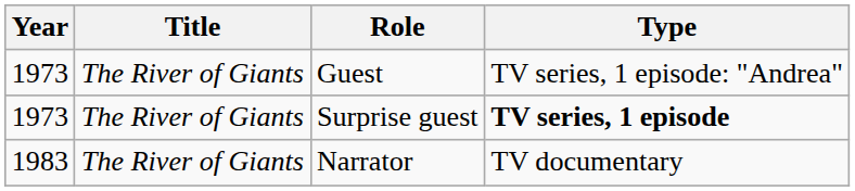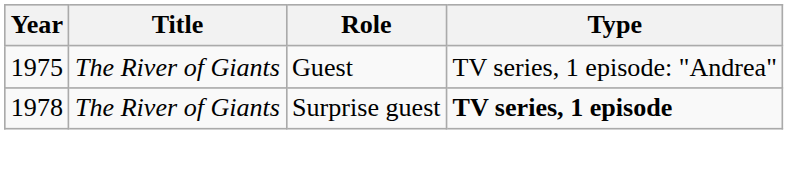 <table class="wikitable">
 <tr>
 <th>Year</th>
 <th>Title</th>
 <th>Role</th>
 <th>Type</th>
 </tr>
 <tr>
-<td>1973</td>
+<td>1975</td>
 <td><em>The River of Giants</em></td>
 <td>Guest</td>
 <td>TV series, 1 episode: "Andrea"</td>
 </tr>
 <tr>
-<td>1973</td>
+<td>1978</td>
 <td><em>The River of Giants</em></td>
 <td>Surprise guest</td>
 <td><strong>TV series, 1 episode</strong></td>
 </tr>
-<tr>
-<td>1983</td>
-<td><em>The River of Giants</em></td>
-<td>Narrator</td>
-<td>TV documentary</td>
-</tr>
 </table>
